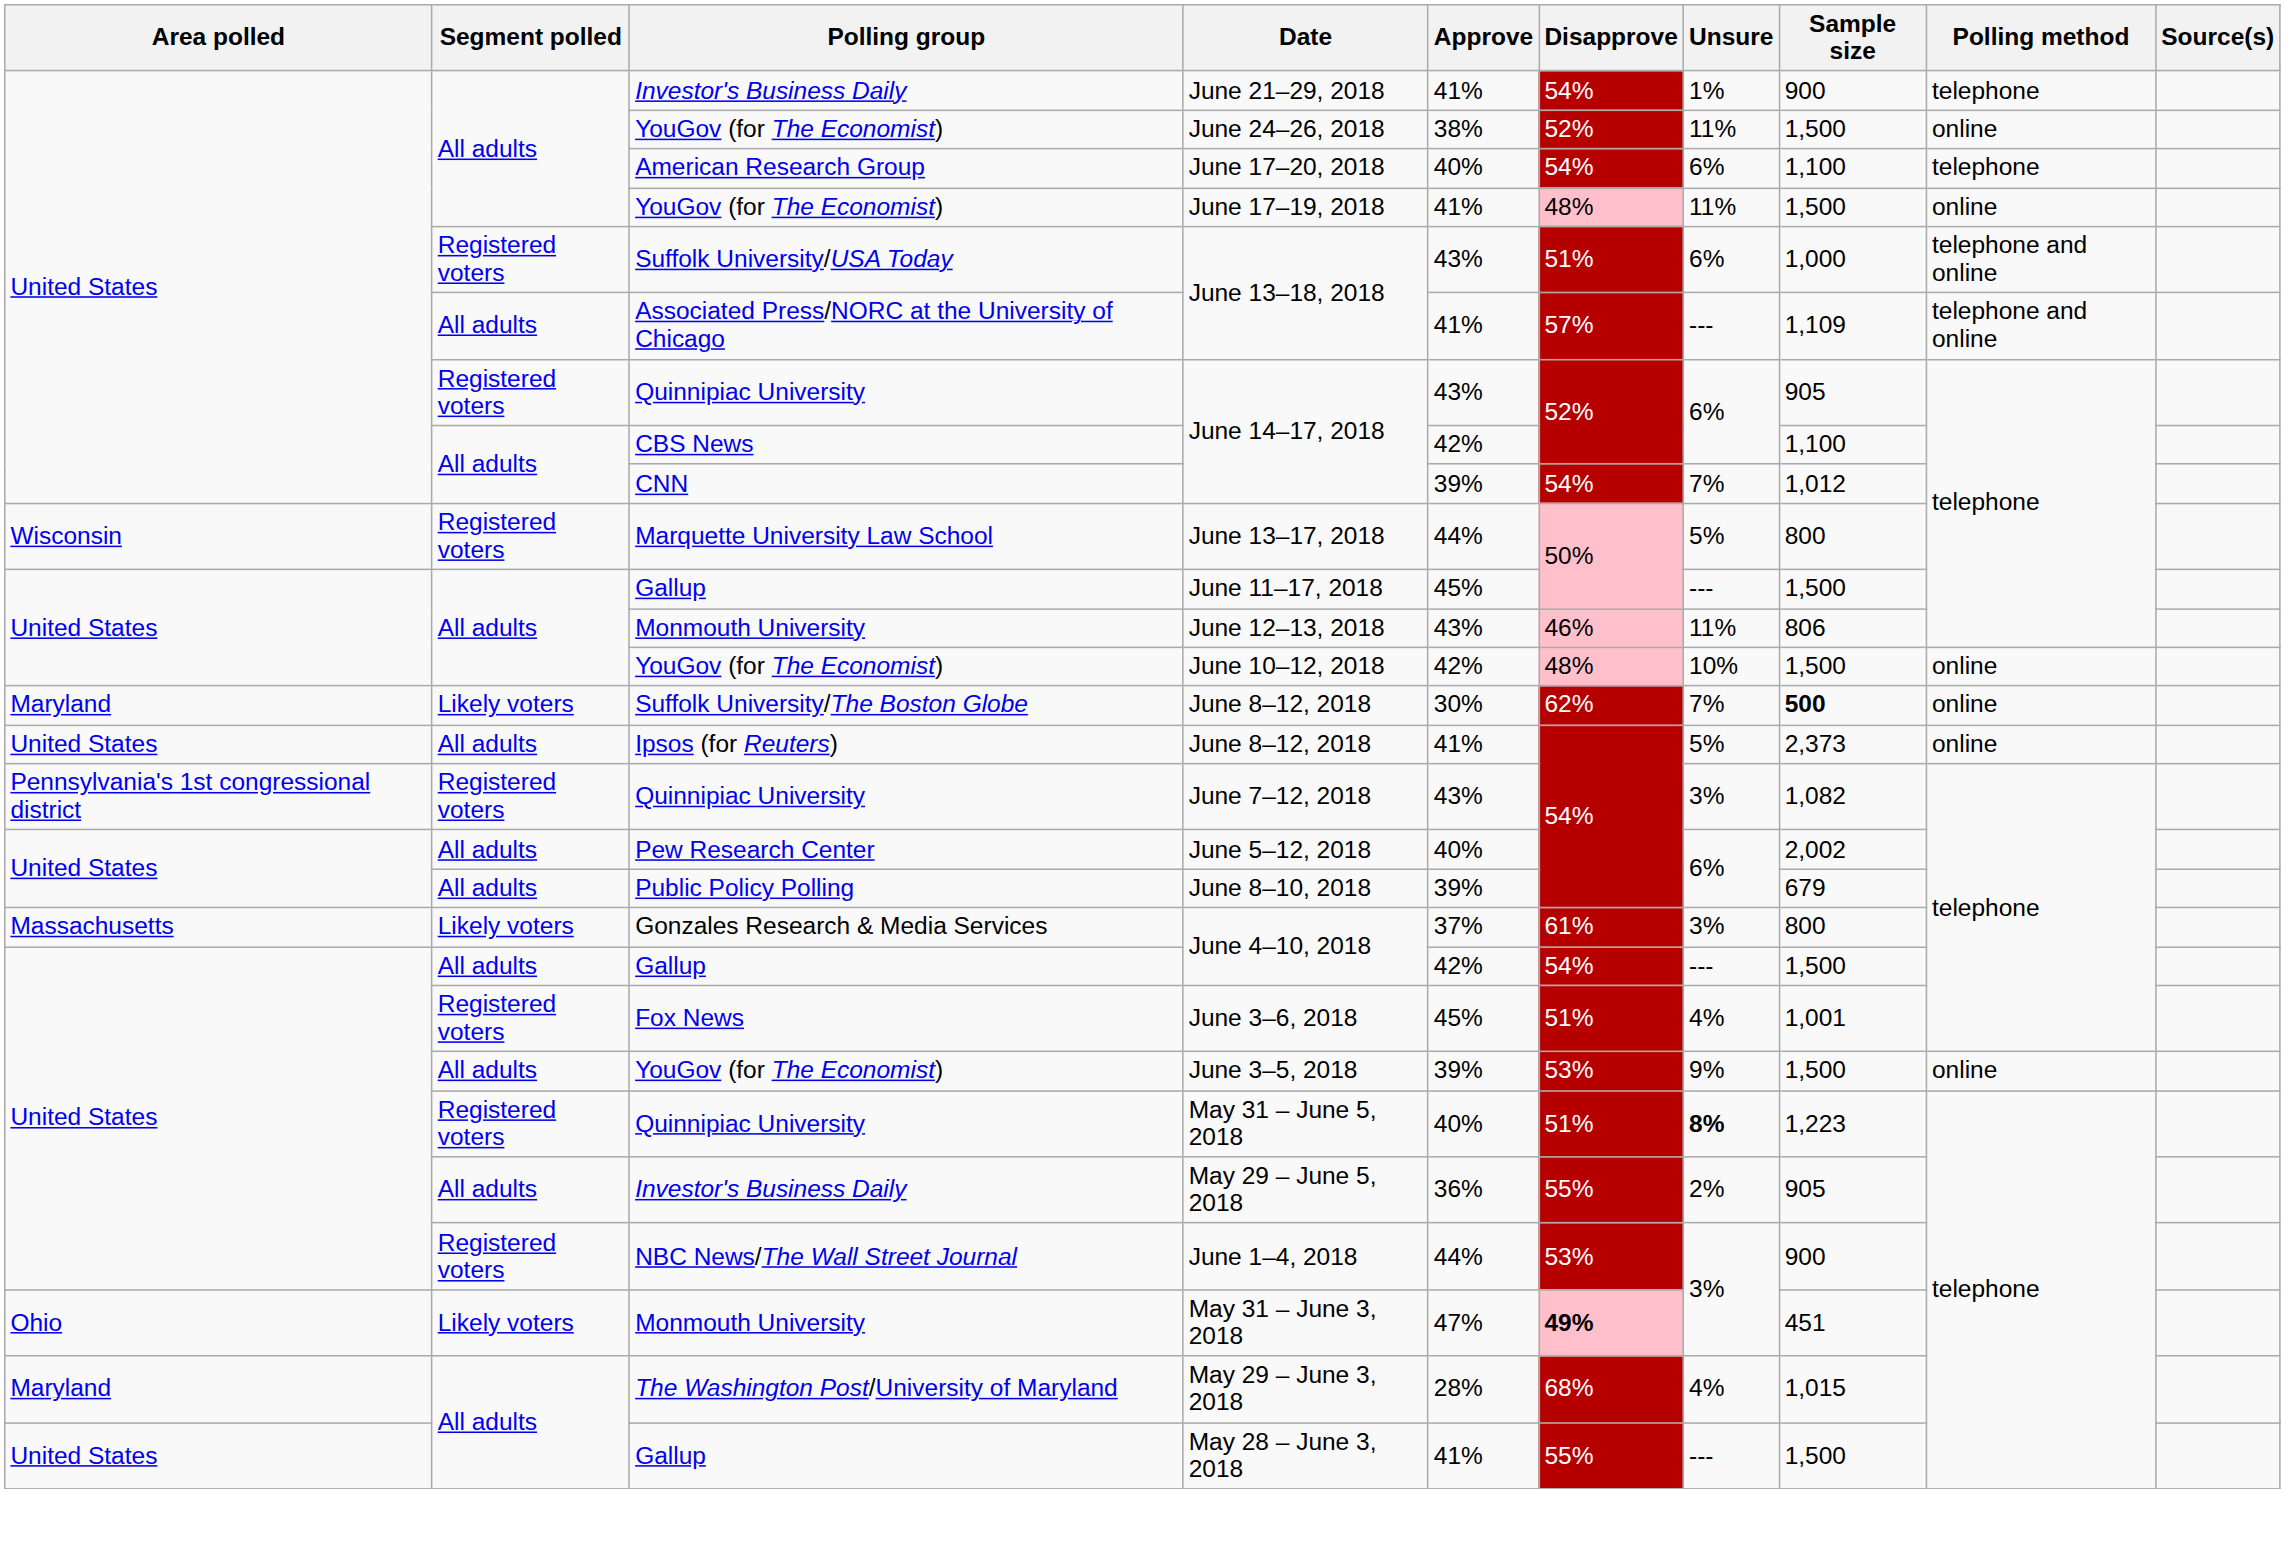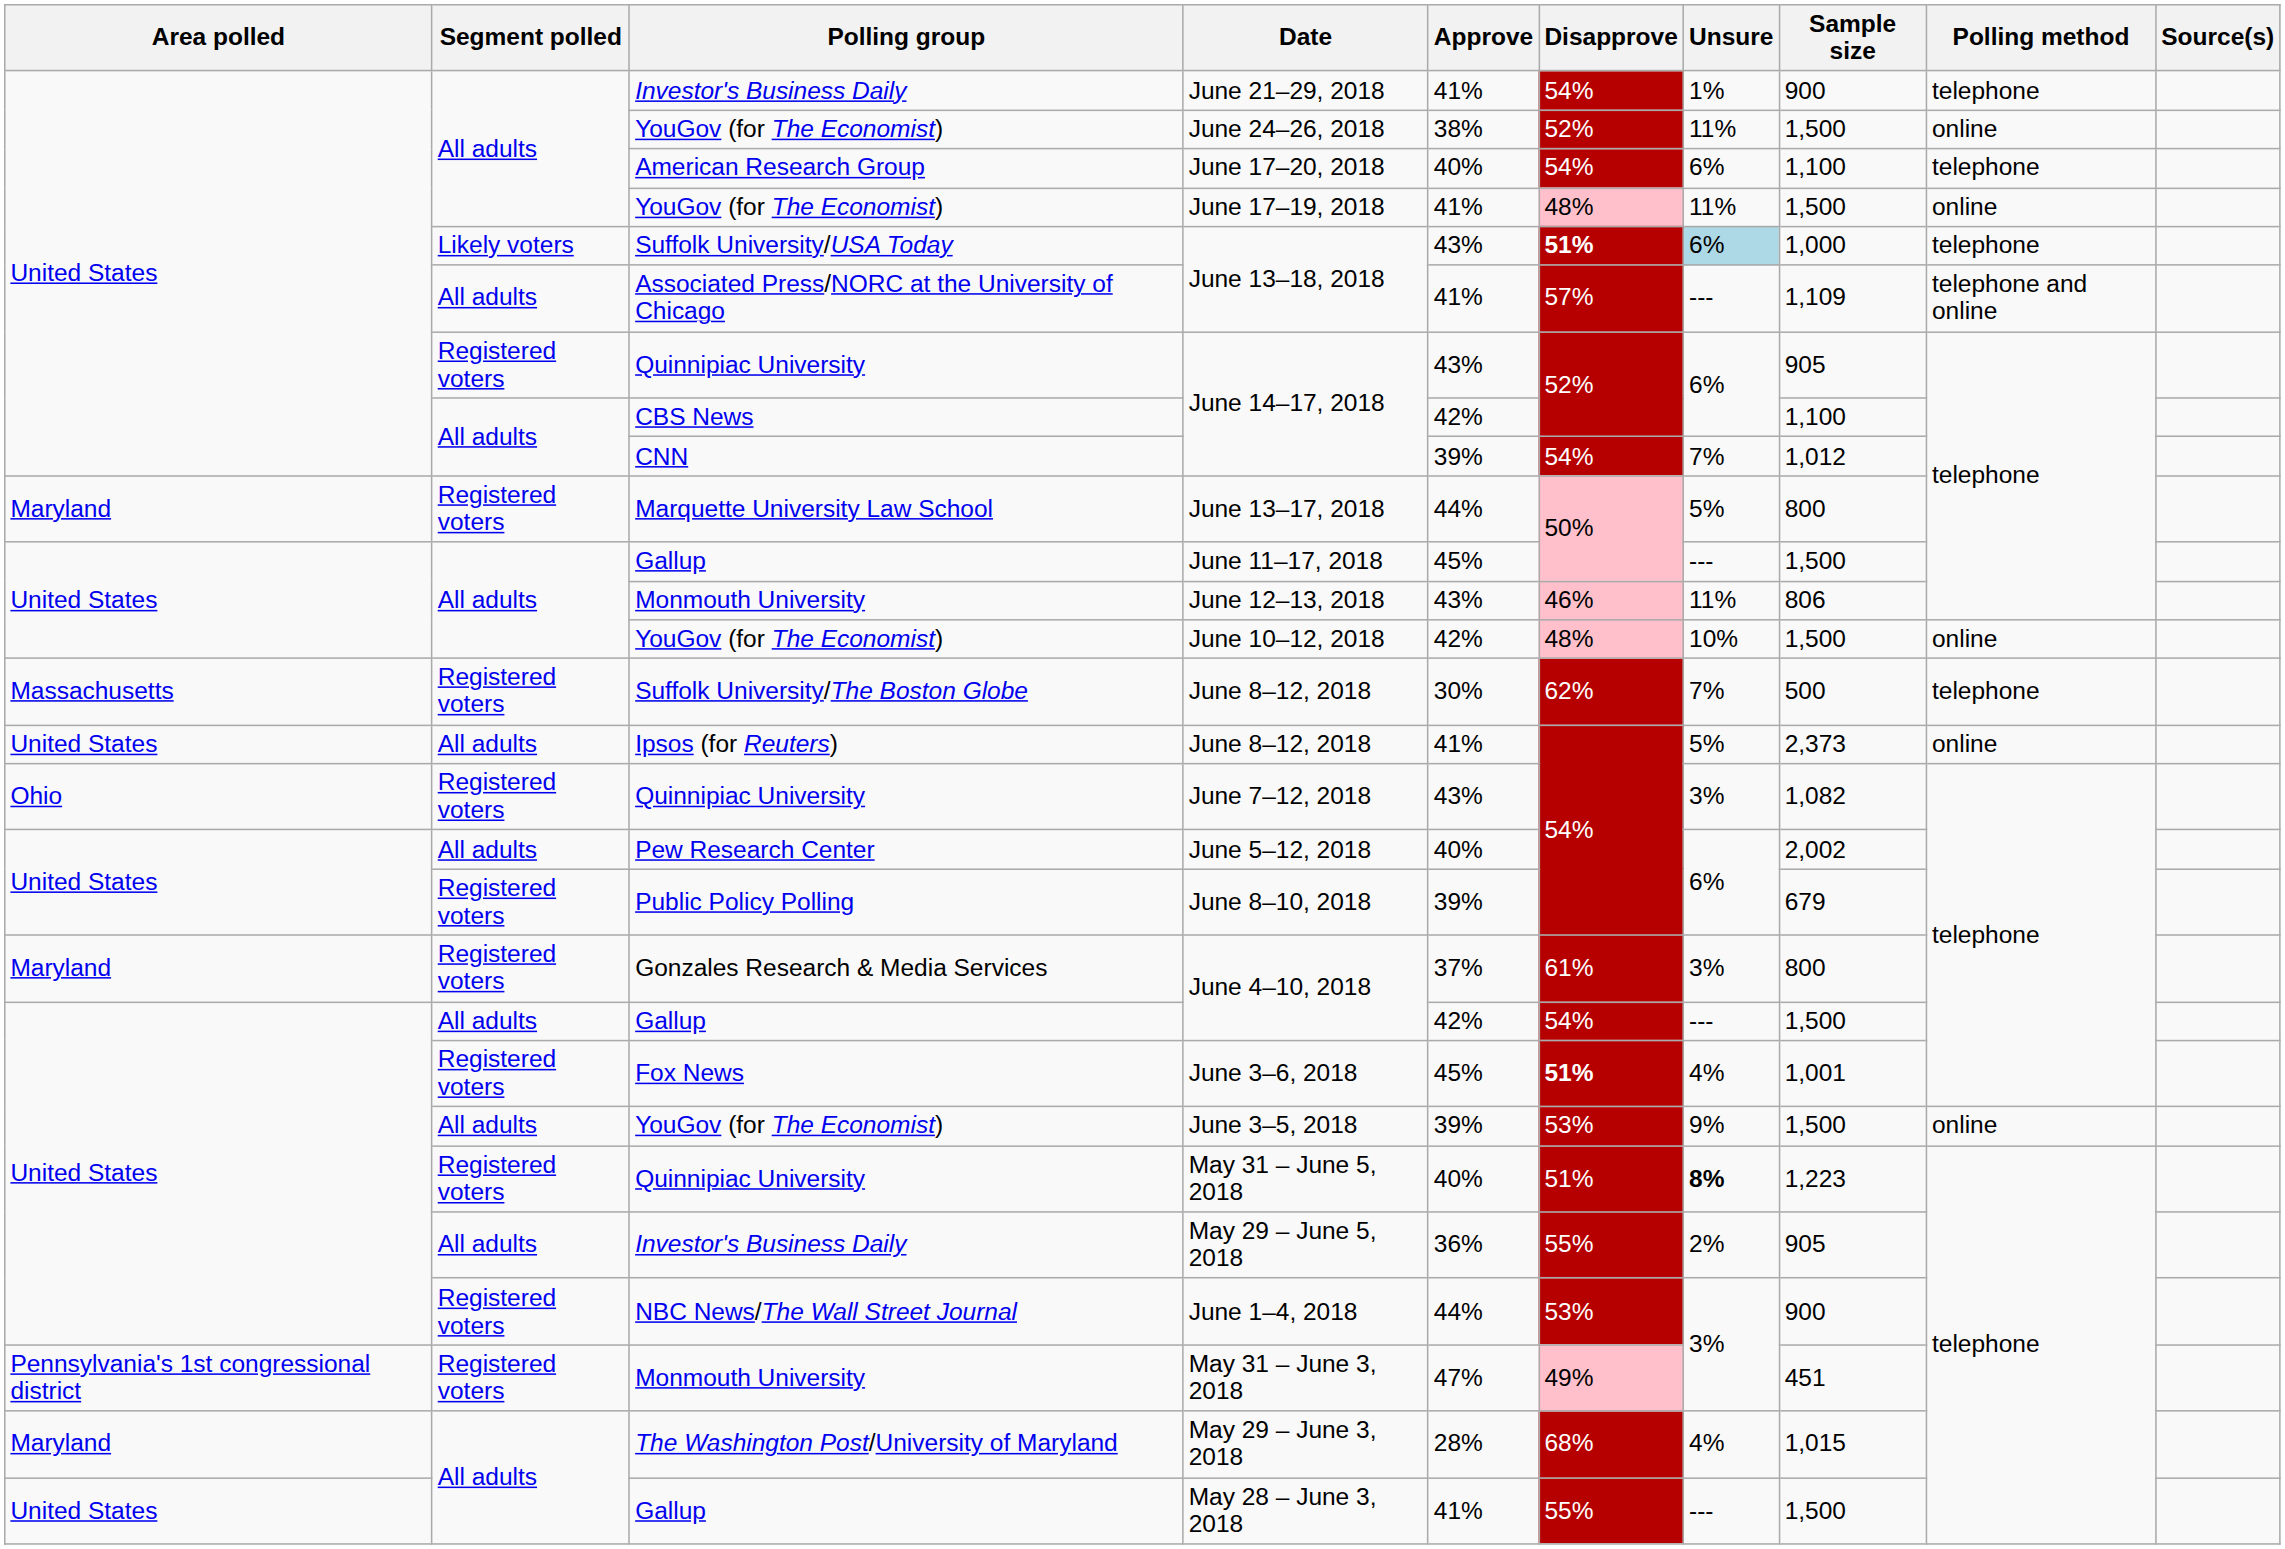 <table class="wikitable sortable" style="width: 75%">
 <tr>
 <th>Area polled</th>
 <th>Segment polled</th>
 <th>Polling group</th>
 <th>Date</th>
 <th>Approve</th>
 <th>Disapprove</th>
 <th>Unsure</th>
 <th>Sample size</th>
 <th>Polling method</th>
 <th>Source(s)</th>
 </tr>
 <tr>
 <td rowspan="9"> <a href='#'>United States</a></td>
 <td rowspan="4"><a href='#'>All adults</a></td>
 <td><em><a href='#'>Investor's Business Daily</a></em></td>
 <td>June 21–29, 2018</td>
 <td>41%</td>
 <td style="background:#B60000; color: white">54%</td>
 <td>1%</td>
 <td>900</td>
 <td>telephone</td>
 <td></td>
 </tr>
 <tr>
 <td><a href='#'>YouGov</a> (for <em><a href='#'>The Economist</a></em>)</td>
 <td>June 24–26, 2018</td>
 <td>38%</td>
 <td style="background:#B60000; color: white">52%</td>
 <td>11%</td>
 <td>1,500</td>
 <td>online</td>
 <td></td>
 </tr>
 <tr>
 <td><a href='#'>American Research Group</a></td>
 <td>June 17–20, 2018</td>
 <td>40%</td>
 <td style="background:#B60000; color: white">54%</td>
 <td>6%</td>
 <td>1,100</td>
 <td>telephone</td>
 <td></td>
 </tr>
 <tr>
 <td><a href='#'>YouGov</a> (for <em><a href='#'>The Economist</a></em>)</td>
 <td>June 17–19, 2018</td>
 <td>41%</td>
 <td style="background: pink; color: black">48%</td>
 <td>11%</td>
 <td>1,500</td>
 <td>online</td>
 <td></td>
 </tr>
 <tr>
-<td><a href='#'>Registered voters</a></td>
+<td><a href='#'>Likely voters</a></td>
 <td><a href='#'>Suffolk University</a>/<em><a href='#'>USA Today</a></em></td>
 <td rowspan="2">June 13–18, 2018</td>
 <td>43%</td>
-<td style="background:#B60000; color: white">51%</td>
-<td>6%</td>
+<td style="background:#B60000; color: white"><strong>51%</strong></td>
+<td style="background: lightblue;">6%</td>
 <td>1,000</td>
-<td>telephone and online</td>
+<td>telephone</td>
 <td></td>
 </tr>
 <tr>
 <td><a href='#'>All adults</a></td>
 <td><a href='#'>Associated Press</a>/<a href='#'>NORC at the University of Chicago</a></td>
 <td>41%</td>
 <td style="background:#B60000; color: white">57%</td>
 <td>---</td>
 <td>1,109</td>
 <td>telephone and online</td>
 <td></td>
 </tr>
 <tr>
 <td><a href='#'>Registered voters</a></td>
 <td><a href='#'>Quinnipiac University</a></td>
 <td rowspan="3">June 14–17, 2018</td>
 <td>43%</td>
 <td rowspan="2" style="background:#B60000; color: white">52%</td>
 <td rowspan="2">6%</td>
 <td>905</td>
 <td rowspan="6">telephone</td>
 <td></td>
 </tr>
 <tr>
 <td rowspan="2"><a href='#'>All adults</a></td>
 <td><a href='#'>CBS News</a></td>
 <td>42%</td>
 <td>1,100</td>
 <td></td>
 </tr>
 <tr>
 <td><a href='#'>CNN</a></td>
 <td>39%</td>
 <td style="background:#B60000; color: white">54%</td>
 <td>7%</td>
 <td>1,012</td>
 <td></td>
 </tr>
 <tr>
-<td> <a href='#'>Wisconsin</a></td>
+<td> <a href='#'>Maryland</a></td>
 <td><a href='#'>Registered voters</a></td>
 <td><a href='#'>Marquette University Law School</a></td>
 <td>June 13–17, 2018</td>
 <td>44%</td>
 <td rowspan="2" style="background: pink; color: black">50%</td>
 <td>5%</td>
 <td>800</td>
 <td></td>
 </tr>
 <tr>
 <td rowspan="3"> <a href='#'>United States</a></td>
 <td rowspan="3"><a href='#'>All adults</a></td>
 <td><a href='#'>Gallup</a></td>
 <td>June 11–17, 2018</td>
 <td>45%</td>
 <td>---</td>
 <td>1,500</td>
 <td></td>
 </tr>
 <tr>
 <td><a href='#'>Monmouth University</a></td>
 <td>June 12–13, 2018</td>
 <td>43%</td>
 <td style="background: pink; color: black">46%</td>
 <td>11%</td>
 <td>806</td>
 <td></td>
 </tr>
 <tr>
 <td><a href='#'>YouGov</a> (for <em><a href='#'>The Economist</a></em>)</td>
 <td>June 10–12, 2018</td>
 <td>42%</td>
 <td style="background: pink; color: black">48%</td>
 <td>10%</td>
 <td>1,500</td>
 <td>online</td>
 <td></td>
 </tr>
 <tr>
-<td> <a href='#'>Maryland</a></td>
-<td><a href='#'>Likely voters</a></td>
+<td> <a href='#'>Massachusetts</a></td>
+<td><a href='#'>Registered voters</a></td>
 <td><a href='#'>Suffolk University</a>/<em><a href='#'>The Boston Globe</a></em></td>
 <td>June 8–12, 2018</td>
 <td>30%</td>
 <td style="background:#B60000; color: white">62%</td>
 <td>7%</td>
-<td><strong>500</strong></td>
-<td>online</td>
+<td>500</td>
+<td>telephone</td>
 <td></td>
 </tr>
 <tr>
 <td> <a href='#'>United States</a></td>
 <td><a href='#'>All adults</a></td>
 <td><a href='#'>Ipsos</a> (for <em><a href='#'>Reuters</a></em>)</td>
 <td>June 8–12, 2018</td>
 <td>41%</td>
 <td rowspan="4" style="background:#B60000; color: white">54%</td>
 <td>5%</td>
 <td>2,373</td>
 <td>online</td>
 <td></td>
 </tr>
 <tr>
-<td> <a href='#'>Pennsylvania's 1st congressional district</a></td>
+<td> <a href='#'>Ohio</a></td>
 <td><a href='#'>Registered voters</a></td>
 <td><a href='#'>Quinnipiac University</a></td>
 <td>June 7–12, 2018</td>
 <td>43%</td>
 <td>3%</td>
 <td>1,082</td>
 <td rowspan="6">telephone</td>
 <td></td>
 </tr>
 <tr>
 <td rowspan="2"> <a href='#'>United States</a></td>
 <td><a href='#'>All adults</a></td>
 <td><a href='#'>Pew Research Center</a></td>
 <td>June 5–12, 2018</td>
 <td>40%</td>
 <td rowspan="2">6%</td>
 <td>2,002</td>
 <td></td>
 </tr>
 <tr>
-<td><a href='#'>All adults</a></td>
+<td><a href='#'>Registered voters</a></td>
 <td><a href='#'>Public Policy Polling</a></td>
 <td>June 8–10, 2018</td>
 <td>39%</td>
 <td>679</td>
 <td></td>
 </tr>
 <tr>
-<td> <a href='#'>Massachusetts</a></td>
-<td><a href='#'>Likely voters</a></td>
+<td> <a href='#'>Maryland</a></td>
+<td><a href='#'>Registered voters</a></td>
 <td>Gonzales Research & Media Services</td>
 <td rowspan="2">June 4–10, 2018</td>
 <td>37%</td>
 <td style="background:#B60000; color: white">61%</td>
 <td>3%</td>
 <td>800</td>
 <td></td>
 </tr>
 <tr>
 <td rowspan="6"> <a href='#'>United States</a></td>
 <td><a href='#'>All adults</a></td>
 <td><a href='#'>Gallup</a></td>
 <td>42%</td>
 <td style="background:#B60000; color: white">54%</td>
 <td>---</td>
 <td>1,500</td>
 <td></td>
 </tr>
 <tr>
 <td><a href='#'>Registered voters</a></td>
 <td><a href='#'>Fox News</a></td>
 <td>June 3–6, 2018</td>
 <td>45%</td>
-<td style="background:#B60000; color: white">51%</td>
+<td style="background:#B60000; color: white"><strong>51%</strong></td>
 <td>4%</td>
 <td>1,001</td>
 <td></td>
 </tr>
 <tr>
 <td><a href='#'>All adults</a></td>
 <td><a href='#'>YouGov</a> (for <em><a href='#'>The Economist</a></em>)</td>
 <td>June 3–5, 2018</td>
 <td>39%</td>
 <td style="background:#B60000; color: white">53%</td>
 <td>9%</td>
 <td>1,500</td>
 <td>online</td>
 <td></td>
 </tr>
 <tr>
 <td><a href='#'>Registered voters</a></td>
 <td><a href='#'>Quinnipiac University</a></td>
 <td>May 31 – June 5, 2018</td>
 <td>40%</td>
 <td style="background:#B60000; color: white">51%</td>
 <td><strong>8%</strong></td>
 <td>1,223</td>
 <td rowspan="6">telephone</td>
 <td></td>
 </tr>
 <tr>
 <td><a href='#'>All adults</a></td>
 <td><em><a href='#'>Investor's Business Daily</a></em></td>
 <td>May 29 – June 5, 2018</td>
 <td>36%</td>
 <td style="background:#B60000; color: white">55%</td>
 <td>2%</td>
 <td>905</td>
 <td></td>
 </tr>
 <tr>
 <td><a href='#'>Registered voters</a></td>
 <td><a href='#'>NBC News</a>/<em><a href='#'>The Wall Street Journal</a></em></td>
 <td>June 1–4, 2018</td>
 <td>44%</td>
 <td style="background:#B60000; color: white">53%</td>
 <td rowspan="2">3%</td>
 <td>900</td>
 <td></td>
 </tr>
 <tr>
-<td> <a href='#'>Ohio</a></td>
-<td><a href='#'>Likely voters</a></td>
+<td> <a href='#'>Pennsylvania's 1st congressional district</a></td>
+<td><a href='#'>Registered voters</a></td>
 <td><a href='#'>Monmouth University</a></td>
 <td>May 31 – June 3, 2018</td>
 <td>47%</td>
-<td style="background: pink; color: black"><strong>49%</strong></td>
+<td style="background: pink; color: black">49%</td>
 <td>451</td>
 <td></td>
 </tr>
 <tr>
 <td> <a href='#'>Maryland</a></td>
 <td rowspan="2"><a href='#'>All adults</a></td>
 <td><em><a href='#'>The Washington Post</a></em>/<a href='#'>University of Maryland</a></td>
 <td>May 29 – June 3, 2018</td>
 <td>28%</td>
 <td style="background:#B60000; color: white">68%</td>
 <td>4%</td>
 <td>1,015</td>
 <td></td>
 </tr>
 <tr>
 <td> <a href='#'>United States</a></td>
 <td><a href='#'>Gallup</a></td>
 <td>May 28 – June 3, 2018</td>
 <td>41%</td>
 <td style="background:#B60000; color: white">55%</td>
 <td>---</td>
 <td>1,500</td>
 <td></td>
 </tr>
 </table>
